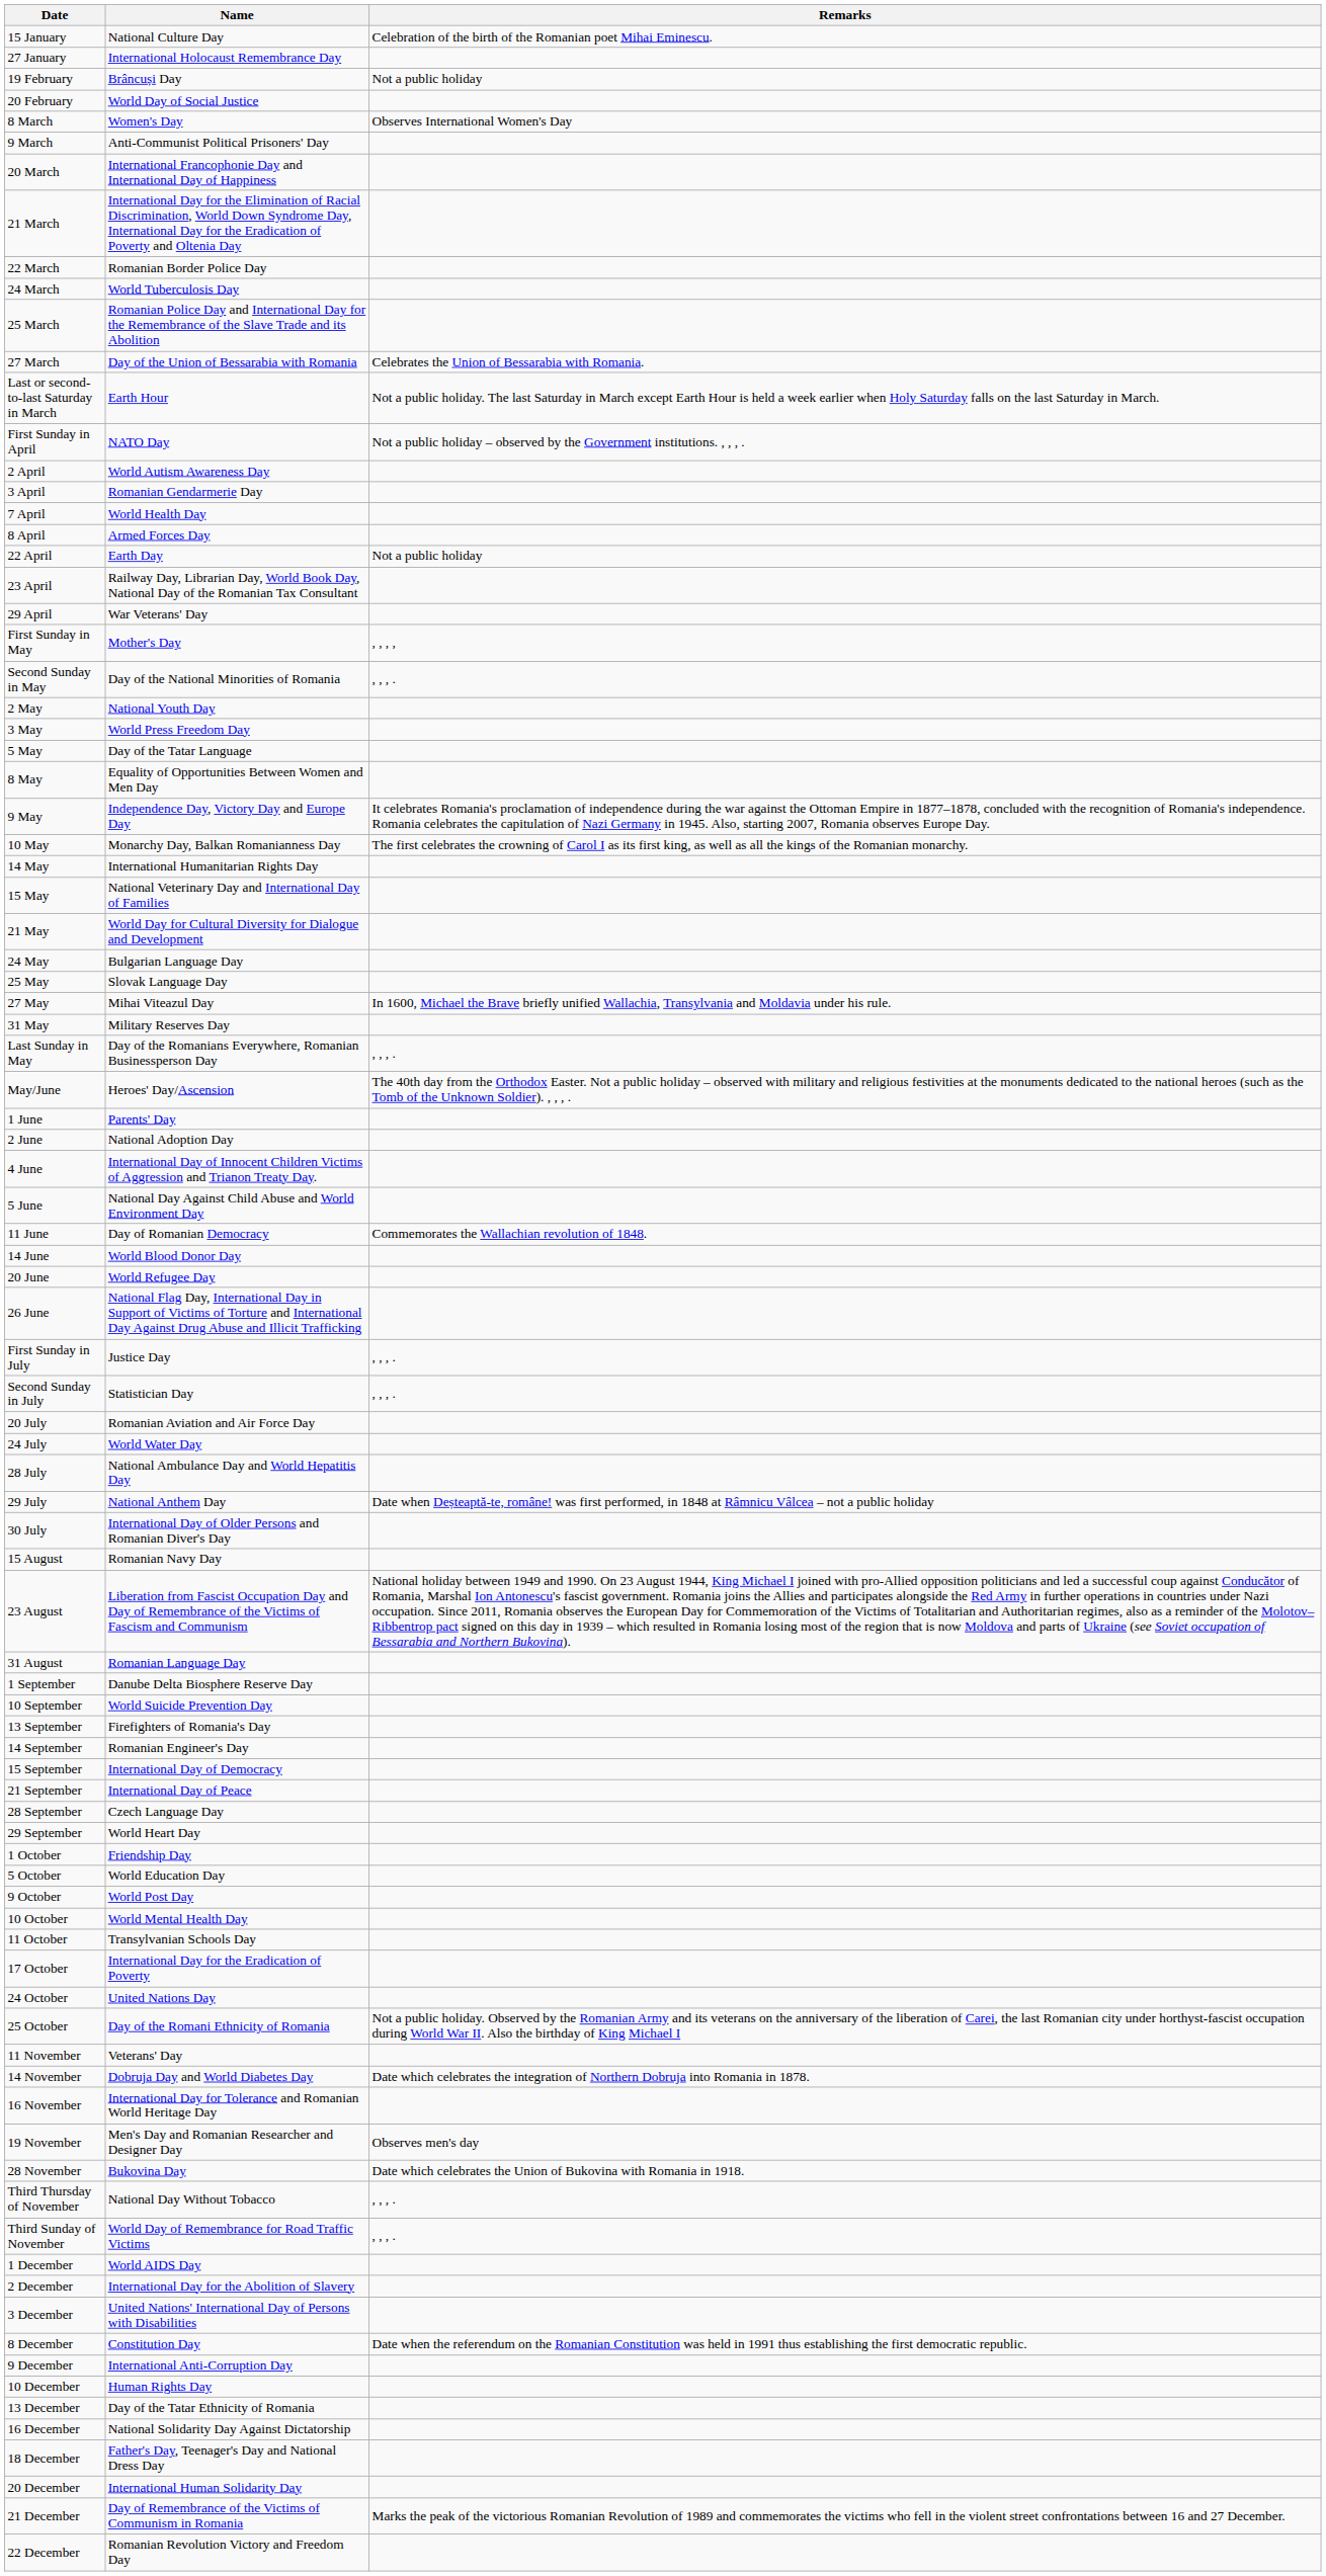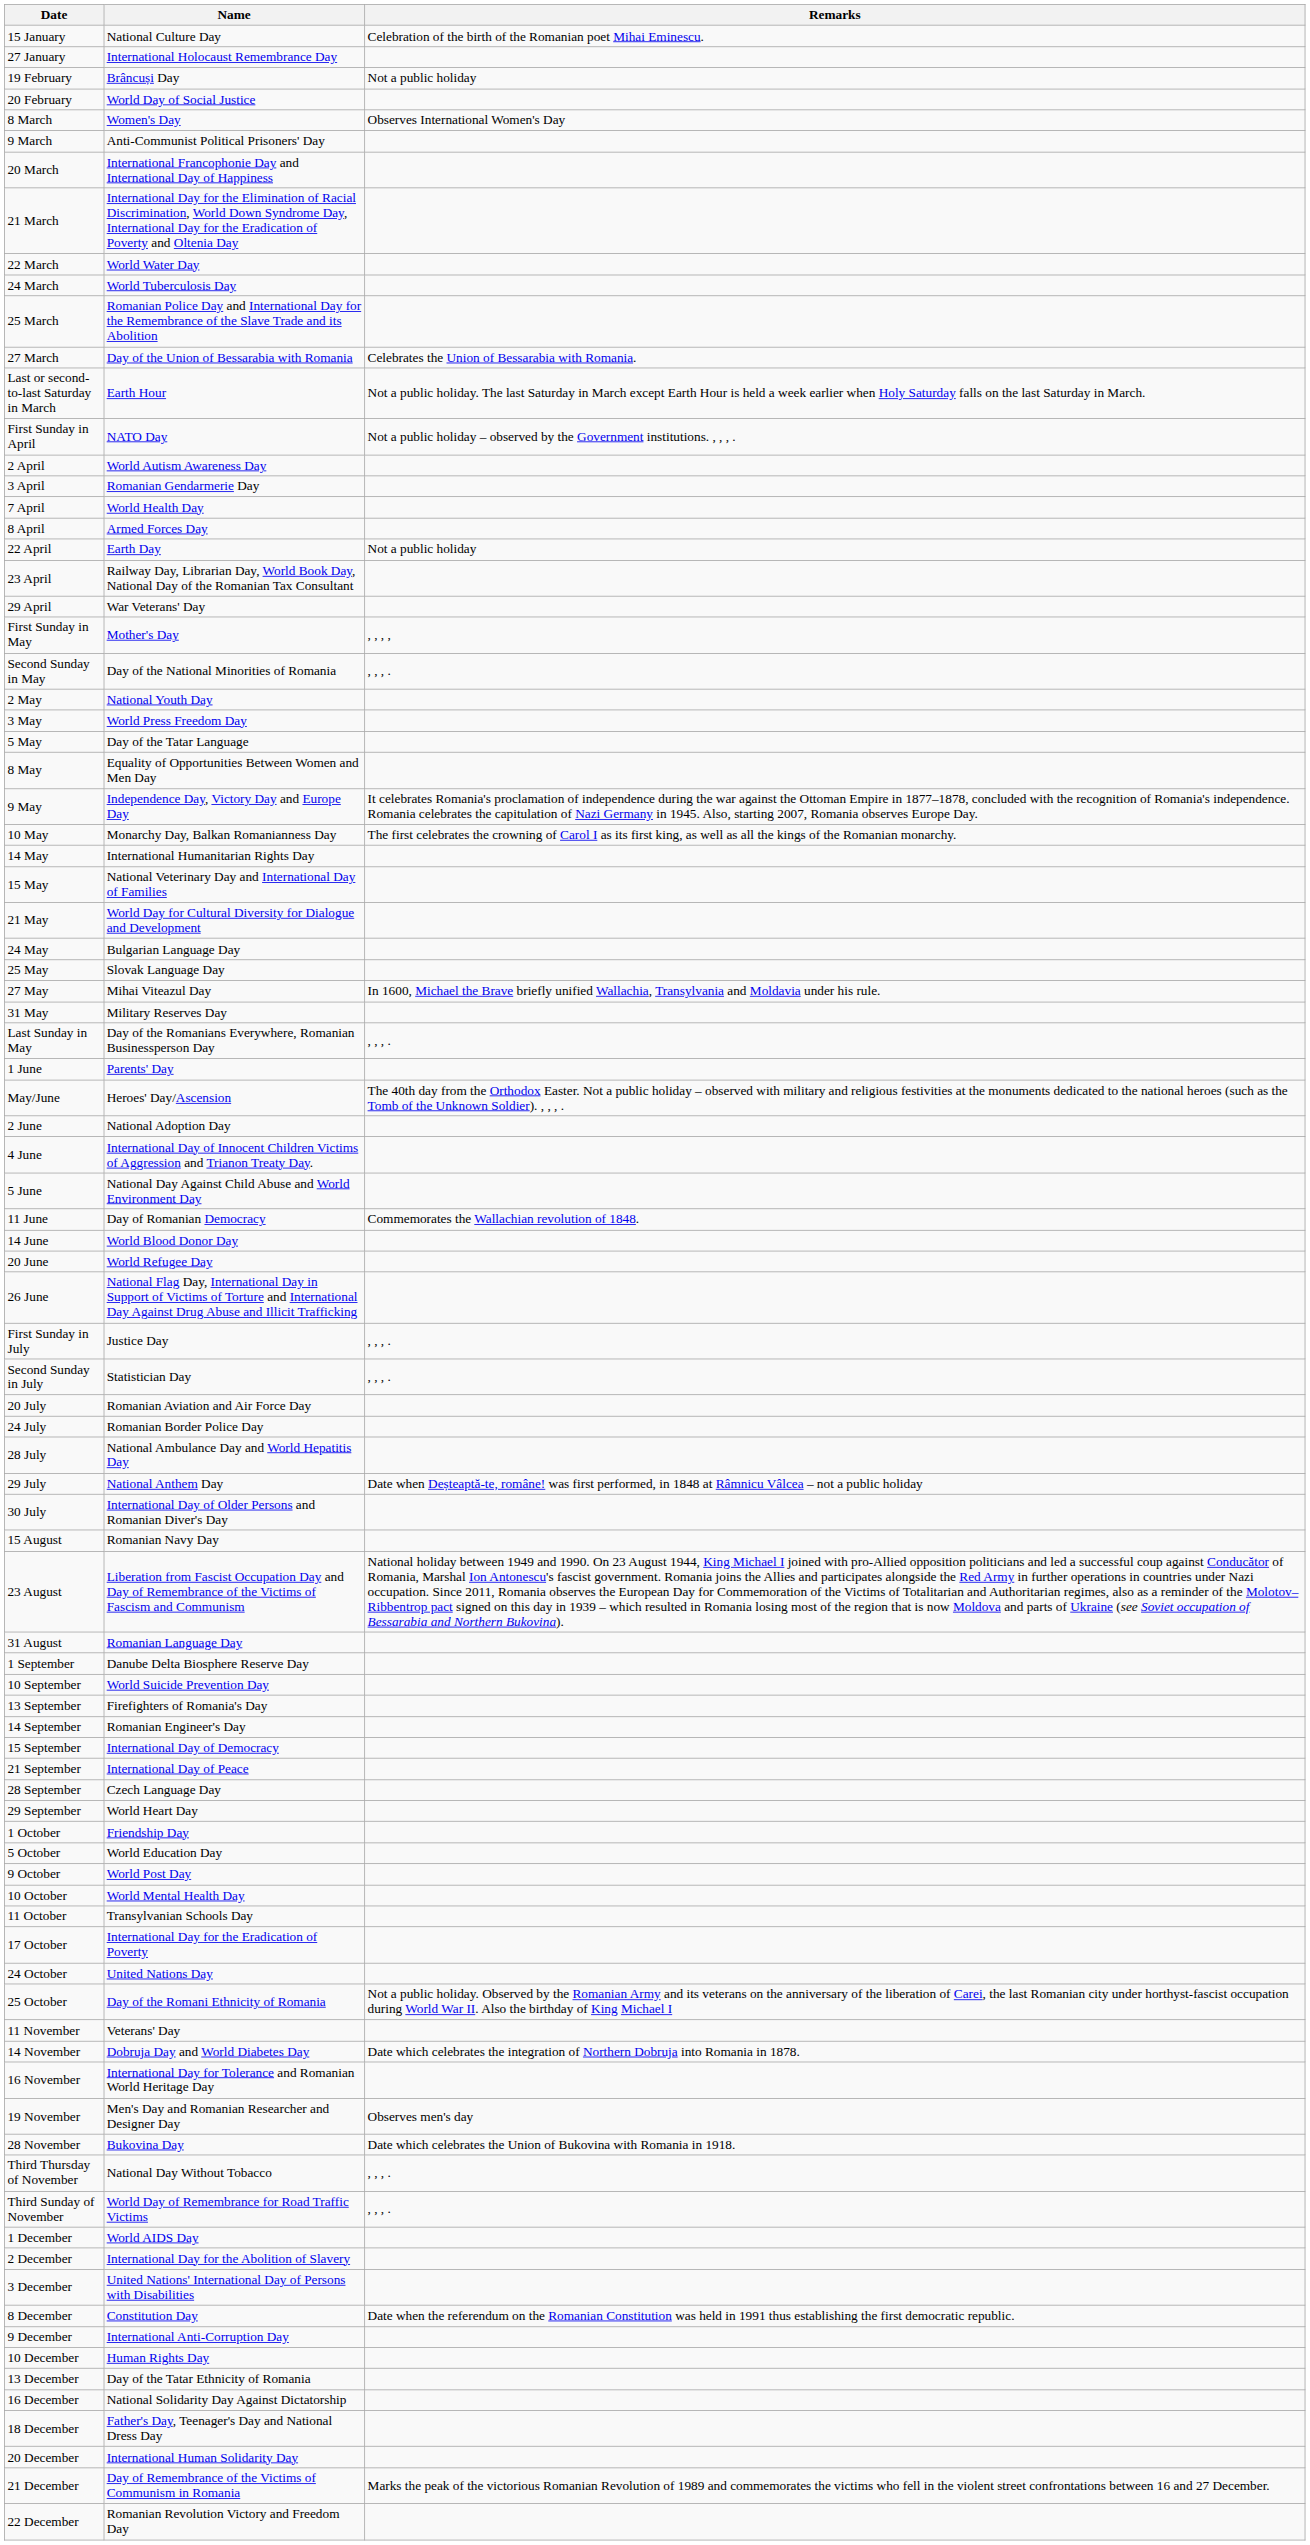 <table class="wikitable">
 <tr>
 <th>Date</th>
 <th>Name</th>
 <th>Remarks</th>
 </tr>
 <tr>
 <td>15 January</td>
 <td>National Culture Day</td>
 <td>Celebration of the birth of the Romanian poet <a href='#'>Mihai Eminescu</a>.</td>
 </tr>
 <tr>
 <td>27 January</td>
 <td><a href='#'>International Holocaust Remembrance Day</a></td>
 <td></td>
 </tr>
 <tr>
 <td>19 February</td>
 <td><a href='#'>Brâncuși</a> Day</td>
 <td>Not a public holiday</td>
 </tr>
 <tr>
 <td>20 February</td>
 <td><a href='#'>World Day of Social Justice</a></td>
 <td></td>
 </tr>
 <tr>
 <td>8 March</td>
 <td><a href='#'>Women's Day</a></td>
 <td>Observes International Women's Day</td>
 </tr>
 <tr>
 <td>9 March</td>
 <td>Anti-Communist Political Prisoners' Day</td>
 <td></td>
 </tr>
 <tr>
 <td>20 March</td>
 <td><a href='#'>International Francophonie Day</a> and <a href='#'>International Day of Happiness</a></td>
 <td></td>
 </tr>
 <tr>
 <td>21 March</td>
 <td><a href='#'>International Day for the Elimination of Racial Discrimination</a>, <a href='#'>World Down Syndrome Day</a>, <a href='#'>International Day for the Eradication of Poverty</a> and <a href='#'>Oltenia Day</a></td>
 <td></td>
 </tr>
 <tr>
 <td>22 March</td>
-<td>Romanian Border Police Day</td>
+<td><a href='#'>World Water Day</a></td>
 <td></td>
 </tr>
 <tr>
 <td>24 March</td>
 <td><a href='#'>World Tuberculosis Day</a></td>
 <td></td>
 </tr>
 <tr>
 <td>25 March</td>
 <td><a href='#'>Romanian Police Day</a> and <a href='#'>International Day for the Remembrance of the Slave Trade and its Abolition</a></td>
 <td></td>
 </tr>
 <tr>
 <td>27 March</td>
 <td><a href='#'>Day of the Union of Bessarabia with Romania</a></td>
 <td>Celebrates the <a href='#'>Union of Bessarabia with Romania</a>.</td>
 </tr>
 <tr>
 <td>Last or second-to-last Saturday in March</td>
 <td><a href='#'>Earth Hour</a></td>
 <td>Not a public holiday. The last Saturday in March except Earth Hour is held a week earlier when <a href='#'>Holy Saturday</a> falls on the last Saturday in March.</td>
 </tr>
 <tr>
 <td>First Sunday in April</td>
 <td><a href='#'>NATO Day</a></td>
 <td>Not a public holiday – observed by the <a href='#'>Government</a> institutions. , , , .</td>
 </tr>
 <tr>
 <td>2 April</td>
 <td><a href='#'>World Autism Awareness Day</a></td>
 <td></td>
 </tr>
 <tr>
 <td>3 April</td>
 <td><a href='#'>Romanian Gendarmerie</a> Day</td>
 <td></td>
 </tr>
 <tr>
 <td>7 April</td>
 <td><a href='#'>World Health Day</a></td>
 <td></td>
 </tr>
 <tr>
 <td>8 April</td>
 <td><a href='#'>Armed Forces Day</a></td>
 <td></td>
 </tr>
 <tr>
 <td>22 April</td>
 <td><a href='#'>Earth Day</a></td>
 <td>Not a public holiday</td>
 </tr>
 <tr>
 <td>23 April</td>
 <td>Railway Day, Librarian Day, <a href='#'>World Book Day</a>, National Day of the Romanian Tax Consultant</td>
 <td></td>
 </tr>
 <tr>
 <td>29 April</td>
 <td>War Veterans' Day</td>
 <td></td>
 </tr>
 <tr>
 <td>First Sunday in May</td>
 <td><a href='#'>Mother's Day</a></td>
 <td>, , , ,</td>
 </tr>
 <tr>
 <td>Second Sunday in May</td>
 <td>Day of the National Minorities of Romania</td>
 <td>, , , .</td>
 </tr>
 <tr>
 <td>2 May</td>
 <td><a href='#'>National Youth Day</a></td>
 <td></td>
 </tr>
 <tr>
 <td>3 May</td>
 <td><a href='#'>World Press Freedom Day</a></td>
 <td></td>
 </tr>
 <tr>
 <td>5 May</td>
 <td>Day of the Tatar Language</td>
 <td></td>
 </tr>
 <tr>
 <td>8 May</td>
 <td>Equality of Opportunities Between Women and Men Day</td>
 <td></td>
 </tr>
 <tr>
 <td>9 May</td>
 <td><a href='#'>Independence Day</a>, <a href='#'>Victory Day</a> and <a href='#'>Europe Day</a></td>
 <td>It celebrates Romania's proclamation of independence during the war against the Ottoman Empire in 1877–1878, concluded with the recognition of Romania's independence. Romania celebrates the capitulation of <a href='#'>Nazi Germany</a> in 1945. Also, starting 2007, Romania observes Europe Day.</td>
 </tr>
 <tr>
 <td>10 May</td>
 <td>Monarchy Day, Balkan Romanianness Day</td>
 <td>The first celebrates the crowning of <a href='#'>Carol I</a> as its first king, as well as all the kings of the Romanian monarchy.</td>
 </tr>
 <tr>
 <td>14 May</td>
 <td>International Humanitarian Rights Day</td>
 <td></td>
 </tr>
 <tr>
 <td>15 May</td>
 <td>National Veterinary Day and <a href='#'>International Day of Families</a></td>
 <td></td>
 </tr>
 <tr>
 <td>21 May</td>
 <td><a href='#'>World Day for Cultural Diversity for Dialogue and Development</a></td>
 <td></td>
 </tr>
 <tr>
 <td>24 May</td>
 <td>Bulgarian Language Day</td>
 <td></td>
 </tr>
 <tr>
 <td>25 May</td>
 <td>Slovak Language Day</td>
 <td></td>
 </tr>
 <tr>
 <td>27 May</td>
 <td>Mihai Viteazul Day</td>
 <td>In 1600, <a href='#'>Michael the Brave</a> briefly unified <a href='#'>Wallachia</a>, <a href='#'>Transylvania</a> and <a href='#'>Moldavia</a> under his rule.</td>
 </tr>
 <tr>
 <td>31 May</td>
 <td>Military Reserves Day</td>
 <td></td>
 </tr>
 <tr>
 <td>Last Sunday in May</td>
 <td>Day of the Romanians Everywhere, Romanian Businessperson Day</td>
 <td>, , , .</td>
 </tr>
 <tr>
+<td>1 June</td>
+<td><a href='#'>Parents' Day</a></td>
+<td></td>
+</tr>
+<tr>
 <td>May/June</td>
 <td>Heroes' Day/<a href='#'>Ascension</a></td>
 <td>The 40th day from the <a href='#'>Orthodox</a> Easter. Not a public holiday – observed with military and religious festivities at the monuments dedicated to the national heroes (such as the <a href='#'>Tomb of the Unknown Soldier</a>). , , , .</td>
-</tr>
-<tr>
-<td>1 June</td>
-<td><a href='#'>Parents' Day</a></td>
-<td></td>
 </tr>
 <tr>
 <td>2 June</td>
 <td>National Adoption Day</td>
 <td></td>
 </tr>
 <tr>
 <td>4 June</td>
 <td><a href='#'>International Day of Innocent Children Victims of Aggression</a> and <a href='#'>Trianon Treaty Day</a>.</td>
 <td></td>
 </tr>
 <tr>
 <td>5 June</td>
 <td>National Day Against Child Abuse and <a href='#'>World Environment Day</a></td>
 <td></td>
 </tr>
 <tr>
 <td>11 June</td>
 <td>Day of Romanian <a href='#'>Democracy</a></td>
 <td>Commemorates the <a href='#'>Wallachian revolution of 1848</a>.</td>
 </tr>
 <tr>
 <td>14 June</td>
 <td><a href='#'>World Blood Donor Day</a></td>
 <td></td>
 </tr>
 <tr>
 <td>20 June</td>
 <td><a href='#'>World Refugee Day</a></td>
 <td></td>
 </tr>
 <tr>
 <td>26 June</td>
 <td><a href='#'>National Flag</a> Day, <a href='#'>International Day in Support of Victims of Torture</a> and <a href='#'>International Day Against Drug Abuse and Illicit Trafficking</a></td>
 <td></td>
 </tr>
 <tr>
 <td>First Sunday in July</td>
 <td>Justice Day</td>
 <td>, , , .</td>
 </tr>
 <tr>
 <td>Second Sunday in July</td>
 <td>Statistician Day</td>
 <td>, , , .</td>
 </tr>
 <tr>
 <td>20 July</td>
 <td>Romanian Aviation and Air Force Day</td>
 <td></td>
 </tr>
 <tr>
 <td>24 July</td>
-<td><a href='#'>World Water Day</a></td>
+<td>Romanian Border Police Day</td>
 <td></td>
 </tr>
 <tr>
 <td>28 July</td>
 <td>National Ambulance Day and <a href='#'>World Hepatitis Day</a></td>
 <td></td>
 </tr>
 <tr>
 <td>29 July</td>
 <td><a href='#'>National Anthem</a> Day</td>
 <td>Date when <a href='#'>Deșteaptă-te, române!</a> was first performed, in 1848 at <a href='#'>Râmnicu Vâlcea</a> – not a public holiday</td>
 </tr>
 <tr>
 <td>30 July</td>
 <td><a href='#'>International Day of Older Persons</a> and Romanian Diver's Day</td>
 <td></td>
 </tr>
 <tr>
 <td>15 August</td>
 <td>Romanian Navy Day</td>
 <td></td>
 </tr>
 <tr>
 <td>23 August</td>
 <td><a href='#'>Liberation from Fascist Occupation Day</a> and <a href='#'>Day of Remembrance of the Victims of Fascism and Communism</a></td>
 <td>National holiday between 1949 and 1990. On 23 August 1944, <a href='#'>King Michael I</a> joined with pro-Allied opposition politicians and led a successful coup against <a href='#'>Conducător</a> of Romania, Marshal <a href='#'>Ion Antonescu</a>'s fascist government. Romania joins the Allies and participates alongside the <a href='#'>Red Army</a> in further operations in countries under Nazi occupation. Since 2011, Romania observes the European Day for Commemoration of the Victims of Totalitarian and Authoritarian regimes, also as a reminder of the <a href='#'>Molotov–Ribbentrop pact</a> signed on this day in 1939 – which resulted in Romania losing most of the region that is now <a href='#'>Moldova</a> and parts of <a href='#'>Ukraine</a> (<em>see <a href='#'>Soviet occupation of Bessarabia and Northern Bukovina</a></em>).</td>
 </tr>
 <tr>
 <td>31 August</td>
 <td><a href='#'>Romanian Language Day</a></td>
 <td></td>
 </tr>
 <tr>
 <td>1 September</td>
 <td>Danube Delta Biosphere Reserve Day</td>
 <td></td>
 </tr>
 <tr>
 <td>10 September</td>
 <td><a href='#'>World Suicide Prevention Day</a></td>
 <td></td>
 </tr>
 <tr>
 <td>13 September</td>
 <td>Firefighters of Romania's Day</td>
 <td></td>
 </tr>
 <tr>
 <td>14 September</td>
 <td>Romanian Engineer's Day</td>
 <td></td>
 </tr>
 <tr>
 <td>15 September</td>
 <td><a href='#'>International Day of Democracy</a></td>
 <td></td>
 </tr>
 <tr>
 <td>21 September</td>
 <td><a href='#'>International Day of Peace</a></td>
 <td></td>
 </tr>
 <tr>
 <td>28 September</td>
 <td>Czech Language Day</td>
 <td></td>
 </tr>
 <tr>
 <td>29 September</td>
 <td>World Heart Day</td>
 <td></td>
 </tr>
 <tr>
 <td>1 October</td>
 <td><a href='#'>Friendship Day</a></td>
 <td></td>
 </tr>
 <tr>
 <td>5 October</td>
 <td>World Education Day</td>
 <td></td>
 </tr>
 <tr>
 <td>9 October</td>
 <td><a href='#'>World Post Day</a></td>
 <td></td>
 </tr>
 <tr>
 <td>10 October</td>
 <td><a href='#'>World Mental Health Day</a></td>
 <td></td>
 </tr>
 <tr>
 <td>11 October</td>
 <td>Transylvanian Schools Day</td>
 <td></td>
 </tr>
 <tr>
 <td>17 October</td>
 <td><a href='#'>International Day for the Eradication of Poverty</a></td>
 <td></td>
 </tr>
 <tr>
 <td>24 October</td>
 <td><a href='#'>United Nations Day</a></td>
 <td></td>
 </tr>
 <tr>
 <td>25 October</td>
 <td><a href='#'>Day of the Romani Ethnicity of Romania</a></td>
 <td>Not a public holiday. Observed by the <a href='#'>Romanian Army</a> and its veterans on the anniversary of the liberation of <a href='#'>Carei</a>, the last Romanian city under horthyst-fascist occupation during <a href='#'>World War II</a>. Also the birthday of <a href='#'>King</a> <a href='#'>Michael I</a></td>
 </tr>
 <tr>
 <td>11 November</td>
 <td>Veterans' Day</td>
 <td></td>
 </tr>
 <tr>
 <td>14 November</td>
 <td><a href='#'>Dobruja Day</a> and <a href='#'>World Diabetes Day</a></td>
 <td>Date which celebrates the integration of <a href='#'>Northern Dobruja</a> into Romania in 1878.</td>
 </tr>
 <tr>
 <td>16 November</td>
 <td><a href='#'>International Day for Tolerance</a> and Romanian World Heritage Day</td>
 <td></td>
 </tr>
 <tr>
 <td>19 November</td>
 <td>Men's Day and Romanian Researcher and Designer Day</td>
 <td>Observes men's day</td>
 </tr>
 <tr>
 <td>28 November</td>
 <td><a href='#'>Bukovina Day</a></td>
 <td>Date which celebrates the Union of Bukovina with Romania in 1918.</td>
 </tr>
 <tr>
 <td>Third Thursday of November</td>
 <td>National Day Without Tobacco</td>
 <td>, , , .</td>
 </tr>
 <tr>
 <td>Third Sunday of November</td>
 <td><a href='#'>World Day of Remembrance for Road Traffic Victims</a></td>
 <td>, , , .</td>
 </tr>
 <tr>
 <td>1 December</td>
 <td><a href='#'>World AIDS Day</a></td>
 <td></td>
 </tr>
 <tr>
 <td>2 December</td>
 <td><a href='#'>International Day for the Abolition of Slavery</a></td>
 <td></td>
 </tr>
 <tr>
 <td>3 December</td>
 <td><a href='#'>United Nations' International Day of Persons with Disabilities</a></td>
 <td></td>
 </tr>
 <tr>
 <td>8 December</td>
 <td><a href='#'>Constitution Day</a></td>
 <td>Date when the referendum on the <a href='#'>Romanian Constitution</a> was held in 1991 thus establishing the first democratic republic.</td>
 </tr>
 <tr>
 <td>9 December</td>
 <td><a href='#'>International Anti-Corruption Day</a></td>
 <td></td>
 </tr>
 <tr>
 <td>10 December</td>
 <td><a href='#'>Human Rights Day</a></td>
 <td></td>
 </tr>
 <tr>
 <td>13 December</td>
 <td>Day of the Tatar Ethnicity of Romania</td>
 <td></td>
 </tr>
 <tr>
 <td>16 December</td>
 <td>National Solidarity Day Against Dictatorship</td>
 <td></td>
 </tr>
 <tr>
 <td>18 December</td>
 <td><a href='#'>Father's Day</a>, Teenager's Day and National Dress Day</td>
 <td></td>
 </tr>
 <tr>
 <td>20 December</td>
 <td><a href='#'>International Human Solidarity Day</a></td>
 <td></td>
 </tr>
 <tr>
 <td>21 December</td>
 <td><a href='#'>Day of Remembrance of the Victims of Communism in Romania</a></td>
 <td>Marks the peak of the victorious Romanian Revolution of 1989 and commemorates the victims who fell in the violent street confrontations between 16 and 27 December.</td>
 </tr>
 <tr>
 <td>22 December</td>
 <td>Romanian Revolution Victory and Freedom Day</td>
 <td></td>
 </tr>
 </table>
